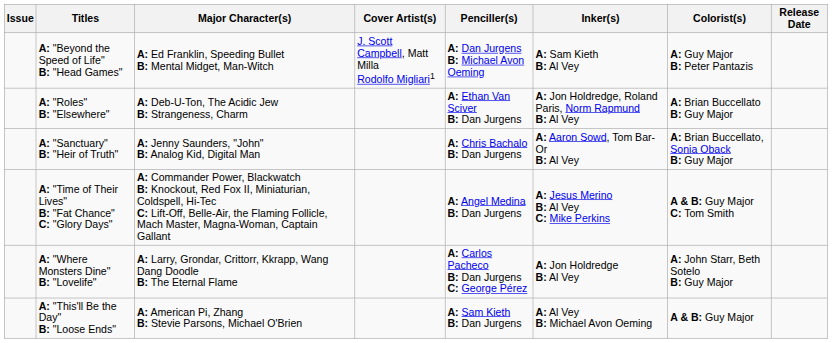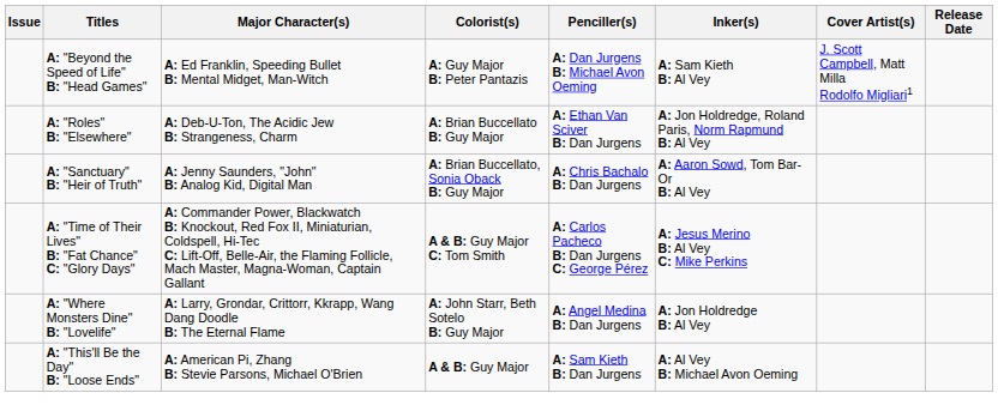 <table class="wikitable sortable">
 <tr>
 <th>Issue</th>
 <th>Titles</th>
 <th>Major Character(s)</th>
-<th>Cover Artist(s)</th>
+<th>Colorist(s)</th>
 <th>Penciller(s)</th>
 <th>Inker(s)</th>
-<th>Colorist(s)</th>
+<th>Cover Artist(s)</th>
 <th>Release Date</th>
 </tr>
 <tr>
 <td></td>
 <td><strong>A:</strong> "Beyond the Speed of Life"<br><strong>B:</strong> "Head Games"</td>
 <td><strong>A:</strong> Ed Franklin, Speeding Bullet<br><strong>B:</strong> Mental Midget, Man-Witch</td>
-<td><a href='#'>J. Scott Campbell</a>, Matt Milla<br><a href='#'>Rodolfo Migliari</a><sup>1</sup></td>
+<td><strong>A:</strong> Guy Major<br><strong>B:</strong> Peter Pantazis</td>
 <td><strong>A:</strong> <a href='#'>Dan Jurgens</a><br><strong>B:</strong> <a href='#'>Michael Avon Oeming</a></td>
 <td><strong>A:</strong> Sam Kieth<br><strong>B:</strong> Al Vey</td>
-<td><strong>A:</strong> Guy Major<br><strong>B:</strong> Peter Pantazis</td>
+<td><a href='#'>J. Scott Campbell</a>, Matt Milla<br><a href='#'>Rodolfo Migliari</a><sup>1</sup></td>
 <td></td>
 </tr>
 <tr>
 <td></td>
 <td><strong>A:</strong> "Roles"<br><strong>B:</strong> "Elsewhere"</td>
 <td><strong>A:</strong> Deb-U-Ton, The Acidic Jew<br><strong>B:</strong> Strangeness, Charm</td>
-<td></td>
+<td><strong>A:</strong> Brian Buccellato<br><strong>B:</strong> Guy Major</td>
 <td><strong>A:</strong> <a href='#'>Ethan Van Sciver</a><br><strong>B:</strong> Dan Jurgens</td>
 <td><strong>A:</strong> Jon Holdredge, Roland Paris, <a href='#'>Norm Rapmund</a><br><strong>B:</strong> Al Vey</td>
-<td><strong>A:</strong> Brian Buccellato<br><strong>B:</strong> Guy Major</td>
+<td></td>
 <td></td>
 </tr>
 <tr>
 <td></td>
 <td><strong>A:</strong> "Sanctuary"<br><strong>B:</strong> "Heir of Truth"</td>
 <td><strong>A:</strong> Jenny Saunders, "John"<br><strong>B:</strong> Analog Kid, Digital Man</td>
-<td></td>
+<td><strong>A:</strong> Brian Buccellato, <a href='#'>Sonia Oback</a><br><strong>B:</strong> Guy Major</td>
 <td><strong>A:</strong> <a href='#'>Chris Bachalo</a><br><strong>B:</strong> Dan Jurgens</td>
 <td><strong>A:</strong> <a href='#'>Aaron Sowd</a>, Tom Bar-Or<br><strong>B:</strong> Al Vey</td>
-<td><strong>A:</strong> Brian Buccellato, <a href='#'>Sonia Oback</a><br><strong>B:</strong> Guy Major</td>
+<td></td>
 <td></td>
 </tr>
 <tr>
 <td></td>
 <td><strong>A:</strong> "Time of Their Lives"<br><strong>B:</strong> "Fat Chance"<br><strong>C:</strong> "Glory Days"</td>
 <td><strong>A:</strong> Commander Power, Blackwatch<br><strong>B:</strong> Knockout, Red Fox II, Miniaturian, Coldspell, Hi-Tec<br><strong>C:</strong> Lift-Off, Belle-Air, the Flaming Follicle, Mach Master, Magna-Woman, Captain Gallant</td>
+<td><strong>A & B:</strong> Guy Major<br><strong>C:</strong> Tom Smith</td>
+<td><strong>A:</strong> <a href='#'>Carlos Pacheco</a><br><strong>B:</strong> Dan Jurgens<br><strong>C:</strong> <a href='#'>George Pérez</a></td>
+<td><strong>A:</strong> <a href='#'>Jesus Merino</a><br><strong>B:</strong> Al Vey<br><strong>C:</strong> <a href='#'>Mike Perkins</a></td>
 <td></td>
-<td><strong>A:</strong> <a href='#'>Angel Medina</a><br><strong>B:</strong> Dan Jurgens</td>
-<td><strong>A:</strong> <a href='#'>Jesus Merino</a><br><strong>B:</strong> Al Vey<br><strong>C:</strong> <a href='#'>Mike Perkins</a></td>
-<td><strong>A & B:</strong> Guy Major<br><strong>C:</strong> Tom Smith</td>
 <td></td>
 </tr>
 <tr>
 <td></td>
 <td><strong>A:</strong> "Where Monsters Dine"<br><strong>B:</strong> "Lovelife"</td>
 <td><strong>A:</strong> Larry, Grondar, Crittorr, Kkrapp, Wang Dang Doodle<br><strong>B:</strong> The Eternal Flame</td>
+<td><strong>A:</strong> John Starr, Beth Sotelo<br><strong>B:</strong> Guy Major</td>
+<td><strong>A:</strong> <a href='#'>Angel Medina</a><br><strong>B:</strong> Dan Jurgens</td>
+<td><strong>A:</strong> Jon Holdredge<br><strong>B:</strong> Al Vey</td>
 <td></td>
-<td><strong>A:</strong> <a href='#'>Carlos Pacheco</a><br><strong>B:</strong> Dan Jurgens<br><strong>C:</strong> <a href='#'>George Pérez</a></td>
-<td><strong>A:</strong> Jon Holdredge<br><strong>B:</strong> Al Vey</td>
-<td><strong>A:</strong> John Starr, Beth Sotelo<br><strong>B:</strong> Guy Major</td>
 <td></td>
 </tr>
 <tr>
 <td></td>
 <td><strong>A:</strong> "This'll Be the Day"<br><strong>B:</strong> "Loose Ends"</td>
 <td><strong>A:</strong> American Pi, Zhang<br><strong>B:</strong> Stevie Parsons, Michael O'Brien</td>
-<td></td>
+<td><strong>A & B:</strong> Guy Major</td>
 <td><strong>A:</strong> <a href='#'>Sam Kieth</a><br><strong>B:</strong> Dan Jurgens</td>
 <td><strong>A:</strong> Al Vey<br><strong>B:</strong> Michael Avon Oeming</td>
-<td><strong>A & B:</strong> Guy Major</td>
+<td></td>
 <td></td>
 </tr>
 </table>
